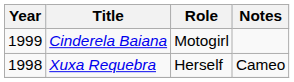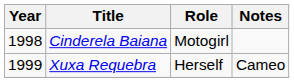 <table class="wikitable">
 <tr style="background:#b0c4de; text-align:center;">
 <th>Year</th>
 <th>Title</th>
 <th>Role</th>
 <th>Notes</th>
 </tr>
 <tr>
-<td>1999</td>
+<td>1998</td>
 <td><em><a href='#'>Cinderela Baiana</a></em></td>
 <td>Motogirl</td>
 <td></td>
 </tr>
 <tr>
-<td>1998</td>
+<td>1999</td>
 <td><em><a href='#'>Xuxa Requebra</a></em></td>
 <td>Herself</td>
 <td>Cameo</td>
 </tr>
 <tr>
 </tr>
 </table>
